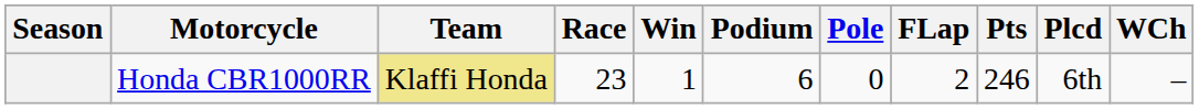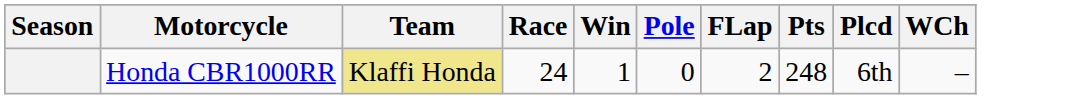 <table class="wikitable">
 <tr>
 <th>Season</th>
 <th>Motorcycle</th>
 <th>Team</th>
 <th>Race</th>
 <th>Win</th>
-<th>Podium</th>
 <th><a href='#'>Pole</a></th>
 <th>FLap</th>
 <th>Pts</th>
 <th>Plcd</th>
 <th>WCh</th>
 </tr>
 <tr align="right">
 <th></th>
 <td><a href='#'>Honda CBR1000RR</a></td>
 <td style="background: khaki;">Klaffi Honda</td>
-<td>23</td>
+<td>24</td>
 <td>1</td>
-<td>6</td>
 <td>0</td>
 <td>2</td>
-<td>246</td>
+<td>248</td>
 <td>6th</td>
 <td>–</td>
 </tr>
 </table>
